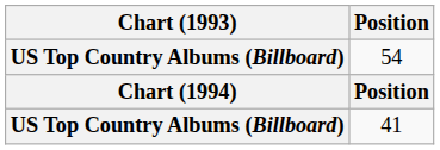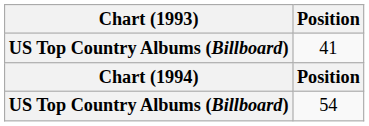 <table class="wikitable plainrowheaders" style="text-align:center">
 <tr>
 <th scope="col">Chart (1993)</th>
 <th scope="col">Position</th>
 </tr>
 <tr>
 <th scope="row">US Top Country Albums (<em>Billboard</em>)</th>
-<td>54</td>
+<td>41</td>
 </tr>
 <tr>
 <th scope="col">Chart (1994)</th>
 <th scope="col">Position</th>
 </tr>
 <tr>
 <th scope="row">US Top Country Albums (<em>Billboard</em>)</th>
-<td>41</td>
+<td>54</td>
 </tr>
 </table>
